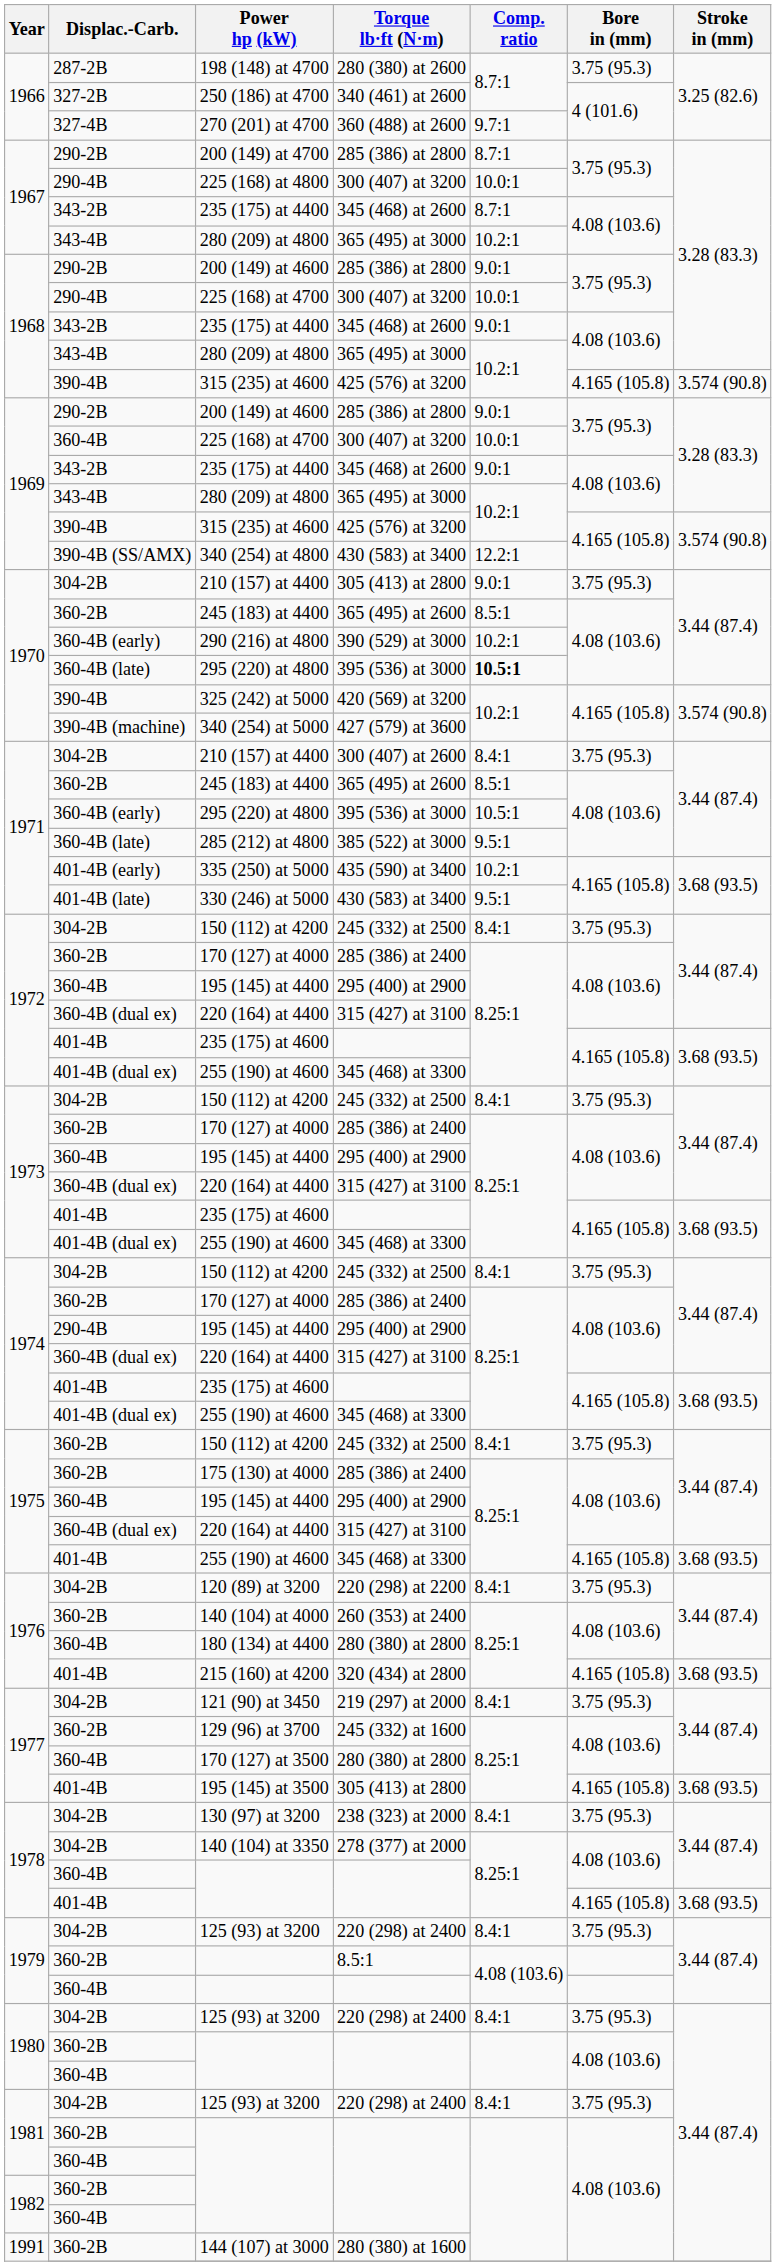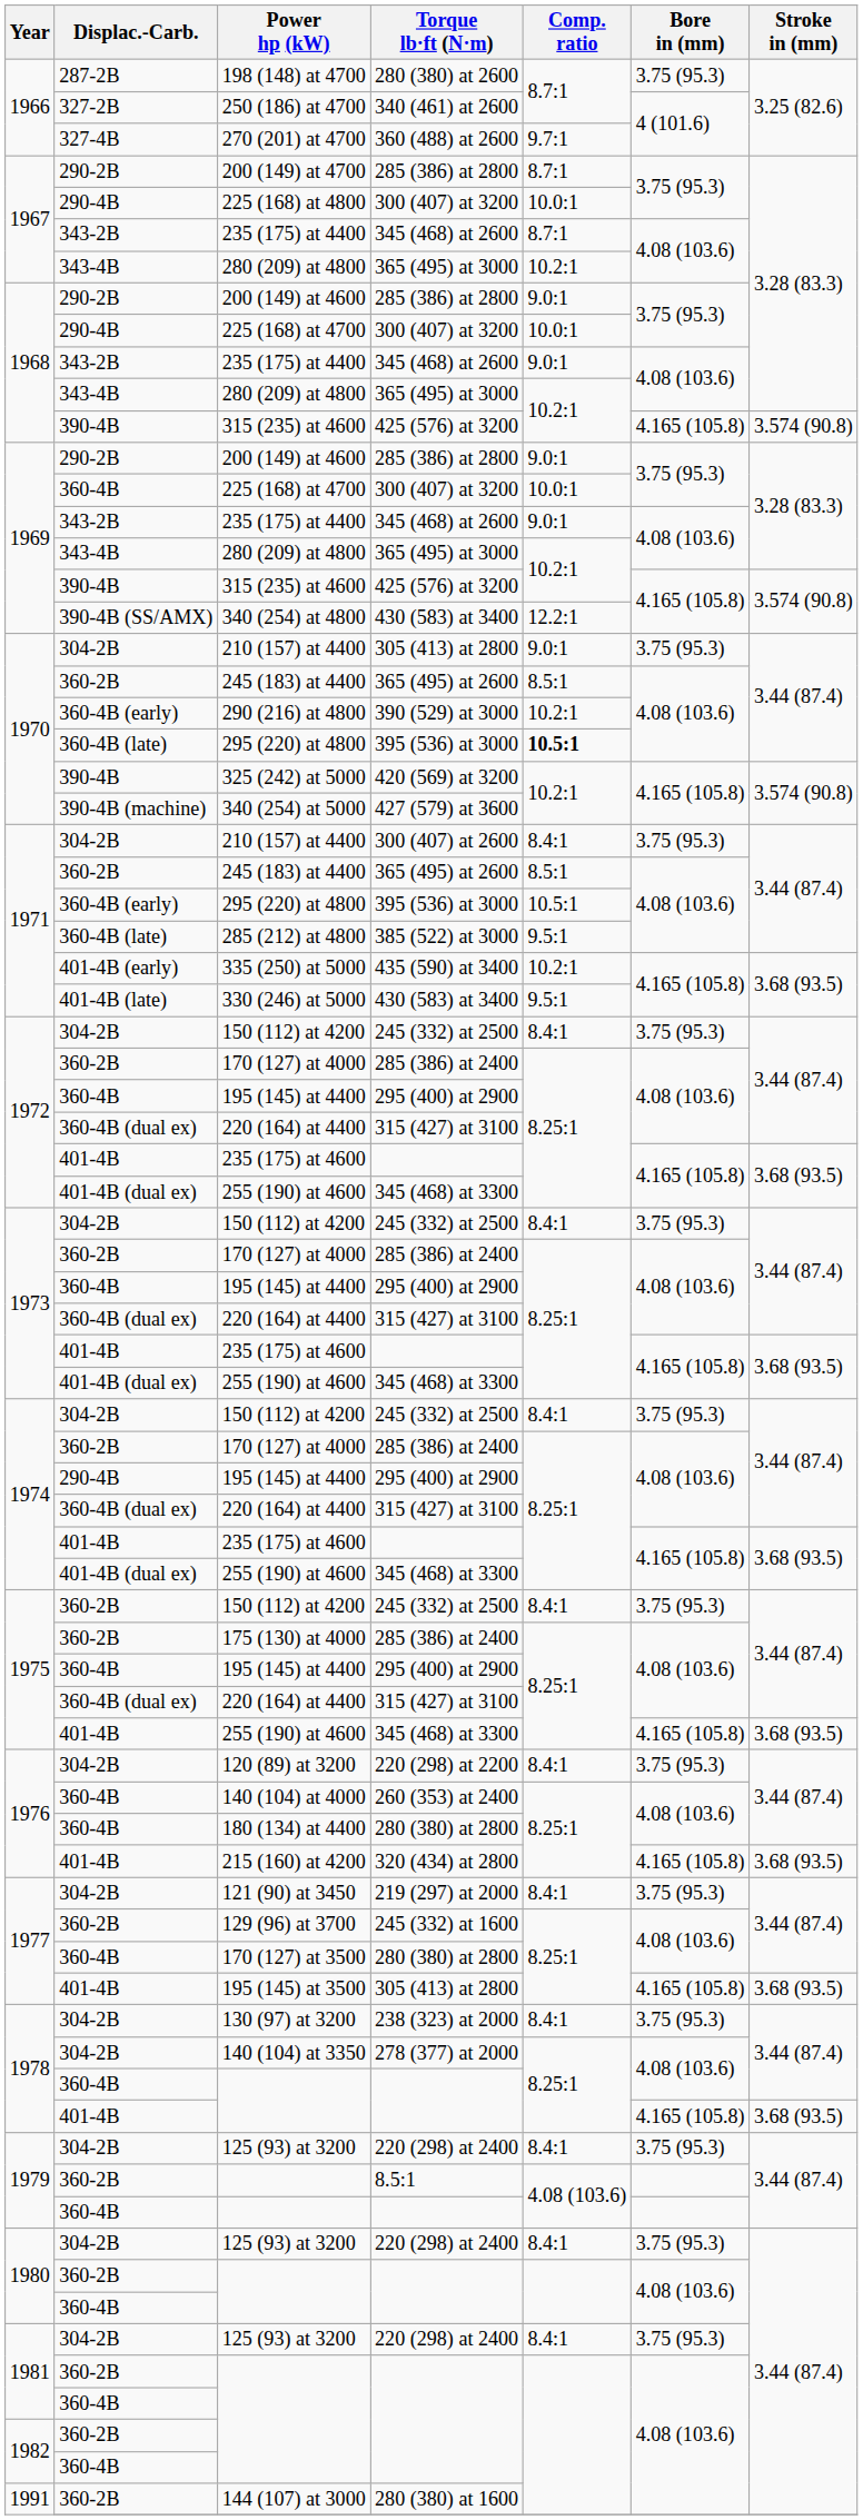 <table class=wikitable>
 <tr>
 <th>Year</th>
 <th>Displac.-Carb.</th>
 <th>Power<br><a href='#'>hp</a> <a href='#'>(kW)</a></th>
 <th><a href='#'>Torque</a><br><a href='#'>lb·ft</a> (<a href='#'>N·m</a>)</th>
 <th><a href='#'>Comp.<br>ratio</a></th>
 <th>Bore<br>in (mm)</th>
 <th>Stroke<br>in (mm)</th>
 </tr>
 <tr>
 <td rowspan=3>1966</td>
 <td>287-2B</td>
 <td>198 (148) at 4700</td>
 <td>280 (380) at 2600</td>
 <td rowspan="2">8.7:1</td>
 <td>3.75 (95.3)</td>
 <td rowspan="3">3.25 (82.6)</td>
 </tr>
 <tr>
 <td>327-2B</td>
 <td>250 (186) at 4700</td>
 <td>340 (461) at 2600</td>
 <td rowspan="2">4 (101.6)</td>
 </tr>
 <tr>
 <td>327-4B</td>
 <td>270 (201) at 4700</td>
 <td>360 (488) at 2600</td>
 <td>9.7:1</td>
 </tr>
 <tr>
 <td rowspan=4>1967</td>
 <td>290-2B</td>
 <td>200 (149) at 4700</td>
 <td>285 (386) at 2800</td>
 <td>8.7:1</td>
 <td rowspan="2">3.75 (95.3)</td>
 <td rowspan="8">3.28 (83.3)</td>
 </tr>
 <tr>
 <td>290-4B</td>
 <td>225 (168) at 4800</td>
 <td>300 (407) at 3200</td>
 <td>10.0:1</td>
 </tr>
 <tr>
 <td>343-2B</td>
 <td>235 (175) at 4400</td>
 <td>345 (468) at 2600</td>
 <td>8.7:1</td>
 <td rowspan="2">4.08 (103.6)</td>
 </tr>
 <tr>
 <td>343-4B</td>
 <td>280 (209) at 4800</td>
 <td>365 (495) at 3000</td>
 <td>10.2:1</td>
 </tr>
 <tr>
 <td rowspan=5>1968</td>
 <td>290-2B</td>
 <td>200 (149) at 4600</td>
 <td>285 (386) at 2800</td>
 <td>9.0:1</td>
 <td rowspan="2">3.75 (95.3)</td>
 </tr>
 <tr>
 <td>290-4B</td>
 <td>225 (168) at 4700</td>
 <td>300 (407) at 3200</td>
 <td>10.0:1</td>
 </tr>
 <tr>
 <td>343-2B</td>
 <td>235 (175) at 4400</td>
 <td>345 (468) at 2600</td>
 <td>9.0:1</td>
 <td rowspan="2">4.08 (103.6)</td>
 </tr>
 <tr>
 <td>343-4B</td>
 <td>280 (209) at 4800</td>
 <td>365 (495) at 3000</td>
 <td rowspan="2">10.2:1</td>
 </tr>
 <tr>
 <td>390-4B</td>
 <td>315 (235) at 4600</td>
 <td>425 (576) at 3200</td>
 <td>4.165 (105.8)</td>
 <td>3.574 (90.8)</td>
 </tr>
 <tr>
 <td rowspan=6>1969</td>
 <td>290-2B</td>
 <td>200 (149) at 4600</td>
 <td>285 (386) at 2800</td>
 <td>9.0:1</td>
 <td rowspan="2">3.75 (95.3)</td>
 <td rowspan="4">3.28 (83.3)</td>
 </tr>
 <tr>
 <td>360-4B</td>
 <td>225 (168) at 4700</td>
 <td>300 (407) at 3200</td>
 <td>10.0:1</td>
 </tr>
 <tr>
 <td>343-2B</td>
 <td>235 (175) at 4400</td>
 <td>345 (468) at 2600</td>
 <td>9.0:1</td>
 <td rowspan="2">4.08 (103.6)</td>
 </tr>
 <tr>
 <td>343-4B</td>
 <td>280 (209) at 4800</td>
 <td>365 (495) at 3000</td>
 <td rowspan="2">10.2:1</td>
 </tr>
 <tr>
 <td>390-4B</td>
 <td>315 (235) at 4600</td>
 <td>425 (576) at 3200</td>
 <td rowspan="2">4.165 (105.8)</td>
 <td rowspan="2">3.574 (90.8)</td>
 </tr>
 <tr>
 <td>390-4B (SS/AMX)</td>
 <td>340 (254) at 4800</td>
 <td>430 (583) at 3400</td>
 <td>12.2:1</td>
 </tr>
 <tr>
 <td rowspan=6>1970</td>
 <td>304-2B</td>
 <td>210 (157) at 4400</td>
 <td>305 (413) at 2800</td>
 <td>9.0:1</td>
 <td>3.75 (95.3)</td>
 <td rowspan="4">3.44 (87.4)</td>
 </tr>
 <tr>
 <td>360-2B</td>
 <td>245 (183) at 4400</td>
 <td>365 (495) at 2600</td>
 <td>8.5:1</td>
 <td rowspan="3">4.08 (103.6)</td>
 </tr>
 <tr>
 <td>360-4B (early)</td>
 <td>290 (216) at 4800</td>
 <td>390 (529) at 3000</td>
 <td>10.2:1</td>
 </tr>
 <tr>
 <td>360-4B (late)</td>
 <td>295 (220) at 4800</td>
 <td>395 (536) at 3000</td>
 <td><strong>10.5:1</strong></td>
 </tr>
 <tr>
 <td>390-4B</td>
 <td>325 (242) at 5000</td>
 <td>420 (569) at 3200</td>
 <td rowspan="2">10.2:1</td>
 <td rowspan="2">4.165 (105.8)</td>
 <td rowspan="2">3.574 (90.8)</td>
 </tr>
 <tr>
 <td>390-4B (machine)</td>
 <td>340 (254) at 5000</td>
 <td>427 (579) at 3600</td>
 </tr>
 <tr>
 <td rowspan=6>1971</td>
 <td>304-2B</td>
 <td>210 (157) at 4400</td>
 <td>300 (407) at 2600</td>
 <td>8.4:1</td>
 <td>3.75 (95.3)</td>
 <td rowspan="4">3.44 (87.4)</td>
 </tr>
 <tr>
 <td>360-2B</td>
 <td>245 (183) at 4400</td>
 <td>365 (495) at 2600</td>
 <td>8.5:1</td>
 <td rowspan="3">4.08 (103.6)</td>
 </tr>
 <tr>
 <td>360-4B (early)</td>
 <td>295 (220) at 4800</td>
 <td>395 (536) at 3000</td>
 <td>10.5:1</td>
 </tr>
 <tr>
 <td>360-4B (late)</td>
 <td>285 (212) at 4800</td>
 <td>385 (522) at 3000</td>
 <td>9.5:1</td>
 </tr>
 <tr>
 <td>401-4B (early)</td>
 <td>335 (250) at 5000</td>
 <td>435 (590) at 3400</td>
 <td>10.2:1</td>
 <td rowspan="2">4.165 (105.8)</td>
 <td rowspan="2">3.68 (93.5)</td>
 </tr>
 <tr>
 <td>401-4B (late)</td>
 <td>330 (246) at 5000</td>
 <td>430 (583) at 3400</td>
 <td>9.5:1</td>
 </tr>
 <tr>
 <td rowspan=6>1972</td>
 <td>304-2B</td>
 <td>150 (112) at 4200</td>
 <td>245 (332) at 2500</td>
 <td>8.4:1</td>
 <td>3.75 (95.3)</td>
 <td rowspan="4">3.44 (87.4)</td>
 </tr>
 <tr>
 <td>360-2B</td>
 <td>170 (127) at 4000</td>
 <td>285 (386) at 2400</td>
 <td rowspan="5">8.25:1</td>
 <td rowspan="3">4.08 (103.6)</td>
 </tr>
 <tr>
 <td>360-4B</td>
 <td>195 (145) at 4400</td>
 <td>295 (400) at 2900</td>
 </tr>
 <tr>
 <td>360-4B (dual ex)</td>
 <td>220 (164) at 4400</td>
 <td>315 (427) at 3100</td>
 </tr>
 <tr>
 <td>401-4B</td>
 <td>235 (175) at 4600</td>
 <td></td>
 <td rowspan="2">4.165 (105.8)</td>
 <td rowspan="2">3.68 (93.5)</td>
 </tr>
 <tr>
 <td>401-4B (dual ex)</td>
 <td>255 (190) at 4600</td>
 <td>345 (468) at 3300</td>
 </tr>
 <tr>
 <td rowspan=6>1973</td>
 <td>304-2B</td>
 <td>150 (112) at 4200</td>
 <td>245 (332) at 2500</td>
 <td>8.4:1</td>
 <td>3.75 (95.3)</td>
 <td rowspan="4">3.44 (87.4)</td>
 </tr>
 <tr>
 <td>360-2B</td>
 <td>170 (127) at 4000</td>
 <td>285 (386) at 2400</td>
 <td rowspan="5">8.25:1</td>
 <td rowspan="3">4.08 (103.6)</td>
 </tr>
 <tr>
 <td>360-4B</td>
 <td>195 (145) at 4400</td>
 <td>295 (400) at 2900</td>
 </tr>
 <tr>
 <td>360-4B (dual ex)</td>
 <td>220 (164) at 4400</td>
 <td>315 (427) at 3100</td>
 </tr>
 <tr>
 <td>401-4B</td>
 <td>235 (175) at 4600</td>
 <td></td>
 <td rowspan="2">4.165 (105.8)</td>
 <td rowspan="2">3.68 (93.5)</td>
 </tr>
 <tr>
 <td>401-4B (dual ex)</td>
 <td>255 (190) at 4600</td>
 <td>345 (468) at 3300</td>
 </tr>
 <tr>
 <td rowspan=6>1974</td>
 <td>304-2B</td>
 <td>150 (112) at 4200</td>
 <td>245 (332) at 2500</td>
 <td>8.4:1</td>
 <td>3.75 (95.3)</td>
 <td rowspan="4">3.44 (87.4)</td>
 </tr>
 <tr>
 <td>360-2B</td>
 <td>170 (127) at 4000</td>
 <td>285 (386) at 2400</td>
 <td rowspan="5">8.25:1</td>
 <td rowspan="3">4.08 (103.6)</td>
 </tr>
 <tr>
 <td>290-4B</td>
 <td>195 (145) at 4400</td>
 <td>295 (400) at 2900</td>
 </tr>
 <tr>
 <td>360-4B (dual ex)</td>
 <td>220 (164) at 4400</td>
 <td>315 (427) at 3100</td>
 </tr>
 <tr>
 <td>401-4B</td>
 <td>235 (175) at 4600</td>
 <td></td>
 <td rowspan="2">4.165 (105.8)</td>
 <td rowspan="2">3.68 (93.5)</td>
 </tr>
 <tr>
 <td>401-4B (dual ex)</td>
 <td>255 (190) at 4600</td>
 <td>345 (468) at 3300</td>
 </tr>
 <tr>
 <td rowspan=5>1975</td>
 <td>360-2B</td>
 <td>150 (112) at 4200</td>
 <td>245 (332) at 2500</td>
 <td>8.4:1</td>
 <td>3.75 (95.3)</td>
 <td rowspan="4">3.44 (87.4)</td>
 </tr>
 <tr>
 <td>360-2B</td>
 <td>175 (130) at 4000</td>
 <td>285 (386) at 2400</td>
 <td rowspan="4">8.25:1</td>
 <td rowspan="3">4.08 (103.6)</td>
 </tr>
 <tr>
 <td>360-4B</td>
 <td>195 (145) at 4400</td>
 <td>295 (400) at 2900</td>
 </tr>
 <tr>
 <td>360-4B (dual ex)</td>
 <td>220 (164) at 4400</td>
 <td>315 (427) at 3100</td>
 </tr>
 <tr>
 <td>401-4B</td>
 <td>255 (190) at 4600</td>
 <td>345 (468) at 3300</td>
 <td>4.165 (105.8)</td>
 <td>3.68 (93.5)</td>
 </tr>
 <tr>
 <td rowspan=4>1976</td>
 <td>304-2B</td>
 <td>120 (89) at 3200</td>
 <td>220 (298) at 2200</td>
 <td>8.4:1</td>
 <td>3.75 (95.3)</td>
 <td rowspan="3">3.44 (87.4)</td>
 </tr>
 <tr>
-<td>360-2B</td>
+<td>360-4B</td>
 <td>140 (104) at 4000</td>
 <td>260 (353) at 2400</td>
 <td rowspan="3">8.25:1</td>
 <td rowspan="2">4.08 (103.6)</td>
 </tr>
 <tr>
 <td>360-4B</td>
 <td>180 (134) at 4400</td>
 <td>280 (380) at 2800</td>
 </tr>
 <tr>
 <td>401-4B</td>
 <td>215 (160) at 4200</td>
 <td>320 (434) at 2800</td>
 <td>4.165 (105.8)</td>
 <td>3.68 (93.5)</td>
 </tr>
 <tr>
 <td rowspan=4>1977</td>
 <td>304-2B</td>
 <td>121 (90) at 3450</td>
 <td>219 (297) at 2000</td>
 <td>8.4:1</td>
 <td>3.75 (95.3)</td>
 <td rowspan="3">3.44 (87.4)</td>
 </tr>
 <tr>
 <td>360-2B</td>
 <td>129 (96) at 3700</td>
 <td>245 (332) at 1600</td>
 <td rowspan="3">8.25:1</td>
 <td rowspan="2">4.08 (103.6)</td>
 </tr>
 <tr>
 <td>360-4B</td>
 <td>170 (127) at 3500</td>
 <td>280 (380) at 2800</td>
 </tr>
 <tr>
 <td>401-4B</td>
 <td>195 (145) at 3500</td>
 <td>305 (413) at 2800</td>
 <td>4.165 (105.8)</td>
 <td>3.68 (93.5)</td>
 </tr>
 <tr>
 <td rowspan=4>1978</td>
 <td>304-2B</td>
 <td>130 (97) at 3200</td>
 <td>238 (323) at 2000</td>
 <td>8.4:1</td>
 <td>3.75 (95.3)</td>
 <td rowspan="3">3.44 (87.4)</td>
 </tr>
 <tr>
 <td>304-2B</td>
 <td>140 (104) at 3350</td>
 <td>278 (377) at 2000</td>
 <td rowspan="3">8.25:1</td>
 <td rowspan="2">4.08 (103.6)</td>
 </tr>
 <tr>
 <td>360-4B</td>
 <td rowspan="2"></td>
 <td rowspan="2"></td>
 </tr>
 <tr>
 <td>401-4B</td>
 <td>4.165 (105.8)</td>
 <td>3.68 (93.5)</td>
 </tr>
 <tr>
 <td rowspan="3">1979</td>
 <td>304-2B</td>
 <td>125 (93) at 3200</td>
 <td>220 (298) at 2400</td>
 <td>8.4:1</td>
 <td>3.75 (95.3)</td>
 <td rowspan="3">3.44 (87.4)</td>
 </tr>
 <tr>
 <td>360-2B</td>
 <td></td>
 <td>8.5:1</td>
 <td rowspan="2">4.08 (103.6)</td>
 </tr>
 <tr>
 <td>360-4B</td>
 <td></td>
 <td></td>
 <td></td>
 </tr>
 <tr>
 <td rowspan=3>1980</td>
 <td>304-2B</td>
 <td>125 (93) at 3200</td>
 <td>220 (298) at 2400</td>
 <td>8.4:1</td>
 <td>3.75 (95.3)</td>
 <td rowspan="9">3.44 (87.4)</td>
 </tr>
 <tr>
 <td>360-2B</td>
 <td rowspan="2"></td>
 <td rowspan="2"></td>
 <td rowspan="2"></td>
 <td rowspan="2">4.08 (103.6)</td>
 </tr>
 <tr>
 <td>360-4B</td>
 </tr>
 <tr>
 <td rowspan=3>1981</td>
 <td>304-2B</td>
 <td>125 (93) at 3200</td>
 <td>220 (298) at 2400</td>
 <td>8.4:1</td>
 <td>3.75 (95.3)</td>
 </tr>
 <tr>
 <td>360-2B</td>
 <td rowspan="4"></td>
 <td rowspan="4"></td>
 <td rowspan="5"></td>
 <td rowspan="5">4.08 (103.6)</td>
 </tr>
 <tr>
 <td>360-4B</td>
 </tr>
 <tr>
 <td rowspan=2>1982</td>
 <td>360-2B</td>
 </tr>
 <tr>
 <td>360-4B</td>
 </tr>
 <tr>
 <td rowspan=2>1991</td>
 <td>360-2B</td>
 <td>144 (107) at 3000</td>
 <td>280 (380) at 1600</td>
 </tr>
 <tr>
 </tr>
 </table>
